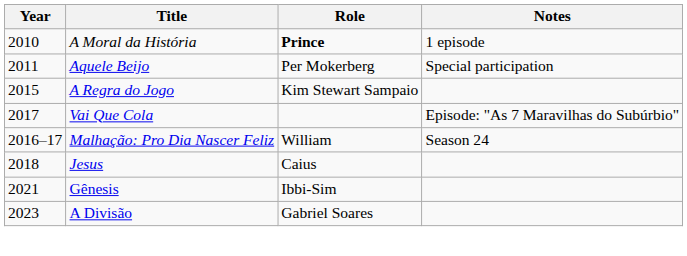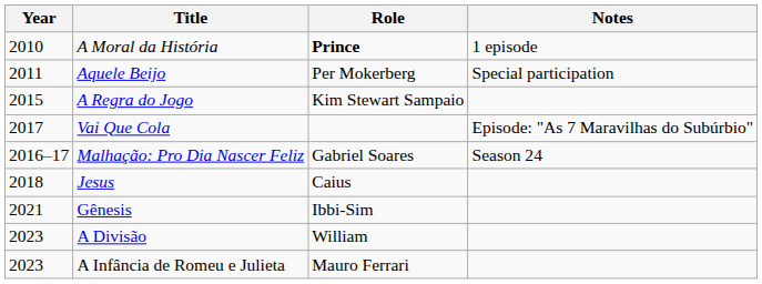 <table class="wikitable">
 <tr>
 <th>Year</th>
 <th>Title</th>
 <th>Role</th>
 <th>Notes</th>
 </tr>
 <tr>
 <td>2010</td>
 <td><em>A Moral da História</em></td>
 <td><strong>Prince</strong></td>
 <td>1 episode</td>
 </tr>
 <tr>
 <td>2011</td>
 <td><em><a href='#'>Aquele Beijo</a></em></td>
 <td>Per Mokerberg</td>
 <td>Special participation</td>
 </tr>
 <tr>
 <td>2015</td>
 <td><em><a href='#'>A Regra do Jogo</a></em></td>
 <td>Kim Stewart Sampaio</td>
 <td></td>
 </tr>
 <tr>
 <td>2017</td>
 <td><em><a href='#'>Vai Que Cola</a></em></td>
 <td></td>
 <td>Episode: "As 7 Maravilhas do Subúrbio"</td>
 </tr>
 <tr>
 <td>2016–17</td>
 <td><em><a href='#'>Malhação: Pro Dia Nascer Feliz</a></em></td>
-<td>William</td>
+<td>Gabriel Soares</td>
 <td>Season 24</td>
 </tr>
 <tr>
 <td>2018</td>
 <td><em><a href='#'>Jesus</a></td>
 <td>Caius</td>
 <td></td>
 </tr>
 <tr>
 <td>2021</td>
 <td></em><a href='#'>Gênesis</a><em></td>
 <td>Ibbi-Sim</td>
 <td></td>
 </tr>
 <tr>
 <td>2023</td>
 <td></em><a href='#'>A Divisão</a><em></td>
-<td>Gabriel Soares</td>
+<td>William</td>
+<td></td>
+</tr>
+<tr>
+<td>2023</td>
+<td></em>A Infância de Romeu e Julieta<em></td>
+<td>Mauro Ferrari</td>
 <td></td>
 </tr>
 </table>
